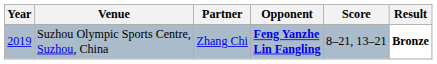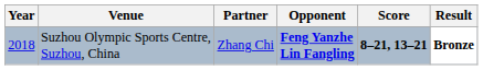 <table class="sortable wikitable" style="font-size: 90%;">
 <tr>
 <th>Year</th>
 <th>Venue</th>
 <th>Partner</th>
 <th>Opponent</th>
 <th>Score</th>
 <th>Result</th>
 </tr>
 <tr style="background:#AABBCC">
-<td align="center"><a href='#'>2019</a></td>
+<td align="center"><a href='#'>2018</a></td>
 <td align="left">Suzhou Olympic Sports Centre,<br><a href='#'>Suzhou</a>, China</td>
 <td align="left"> <a href='#'>Zhang Chi</a></td>
 <td align="left"><strong> <a href='#'>Feng Yanzhe</a><br> <a href='#'>Lin Fangling</a></strong></td>
-<td align="left">8–21, 13–21</td>
+<td align="left"><strong>8–21, 13–21</strong></td>
 <td style="text-align:left; background:white"> <strong>Bronze</strong></td>
 </tr>
 </table>
